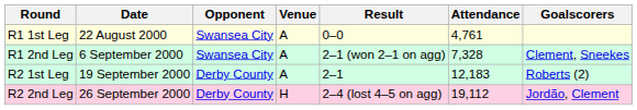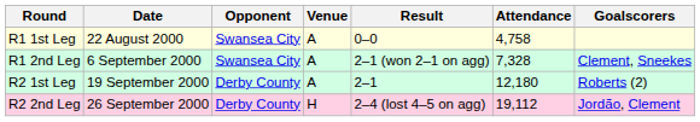 <table class="wikitable">
 <tr>
 <th>Round</th>
 <th>Date</th>
 <th>Opponent</th>
 <th>Venue</th>
 <th>Result</th>
 <th>Attendance</th>
 <th>Goalscorers</th>
 </tr>
 <tr style="background-color: #ffffdd;">
 <td>R1 1st Leg</td>
 <td>22 August 2000</td>
 <td><a href='#'>Swansea City</a></td>
 <td>A</td>
 <td>0–0</td>
-<td>4,761</td>
+<td>4,758</td>
 <td></td>
 </tr>
 <tr style="background-color: #d0ffe3;">
 <td>R1 2nd Leg</td>
 <td>6 September 2000</td>
 <td><a href='#'>Swansea City</a></td>
 <td>A</td>
 <td>2–1 (won 2–1 on agg)</td>
 <td>7,328</td>
 <td><a href='#'>Clement</a>, <a href='#'>Sneekes</a></td>
 </tr>
 <tr style="background-color: #d0ffe3;">
 <td>R2 1st Leg</td>
 <td>19 September 2000</td>
 <td><a href='#'>Derby County</a></td>
 <td>A</td>
 <td>2–1</td>
-<td>12,183</td>
+<td>12,180</td>
 <td><a href='#'>Roberts</a> (2)</td>
 </tr>
 <tr style="background-color: #ffd0e3;">
 <td>R2 2nd Leg</td>
 <td>26 September 2000</td>
 <td><a href='#'>Derby County</a></td>
 <td>H</td>
 <td>2–4 (lost 4–5 on agg)</td>
 <td>19,112</td>
 <td><a href='#'>Jordão</a>, <a href='#'>Clement</a></td>
 </tr>
 </table>
